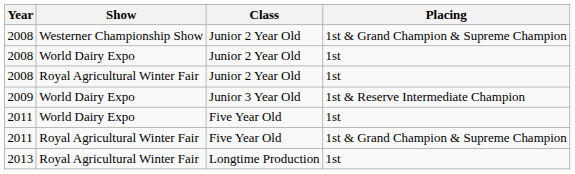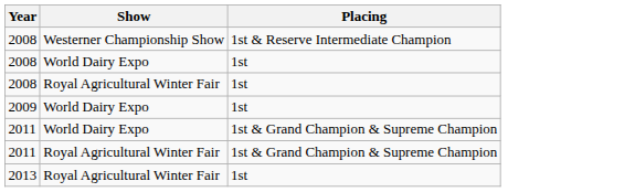 <table class="wikitable">
 <tr>
 <th>Year</th>
 <th>Show</th>
-<th>Class</th>
 <th>Placing</th>
 </tr>
 <tr>
 <td>2008</td>
 <td>Westerner Championship Show</td>
-<td>Junior 2 Year Old</td>
-<td>1st & Grand Champion & Supreme Champion</td>
+<td>1st & Reserve Intermediate Champion</td>
 </tr>
 <tr>
 <td>2008</td>
 <td>World Dairy Expo</td>
-<td>Junior 2 Year Old</td>
 <td>1st</td>
 </tr>
 <tr>
 <td>2008</td>
 <td>Royal Agricultural Winter Fair</td>
-<td>Junior 2 Year Old</td>
 <td>1st</td>
 </tr>
 <tr>
 <td>2009</td>
 <td>World Dairy Expo</td>
-<td>Junior 3 Year Old</td>
-<td>1st & Reserve Intermediate Champion</td>
+<td>1st</td>
 </tr>
 <tr>
 <td>2011</td>
 <td>World Dairy Expo</td>
-<td>Five Year Old</td>
-<td>1st</td>
+<td>1st & Grand Champion & Supreme Champion</td>
 </tr>
 <tr>
 <td>2011</td>
 <td>Royal Agricultural Winter Fair</td>
-<td>Five Year Old</td>
 <td>1st & Grand Champion & Supreme Champion</td>
 </tr>
 <tr>
 <td>2013</td>
 <td>Royal Agricultural Winter Fair</td>
-<td>Longtime Production</td>
 <td>1st</td>
 </tr>
 </table>
